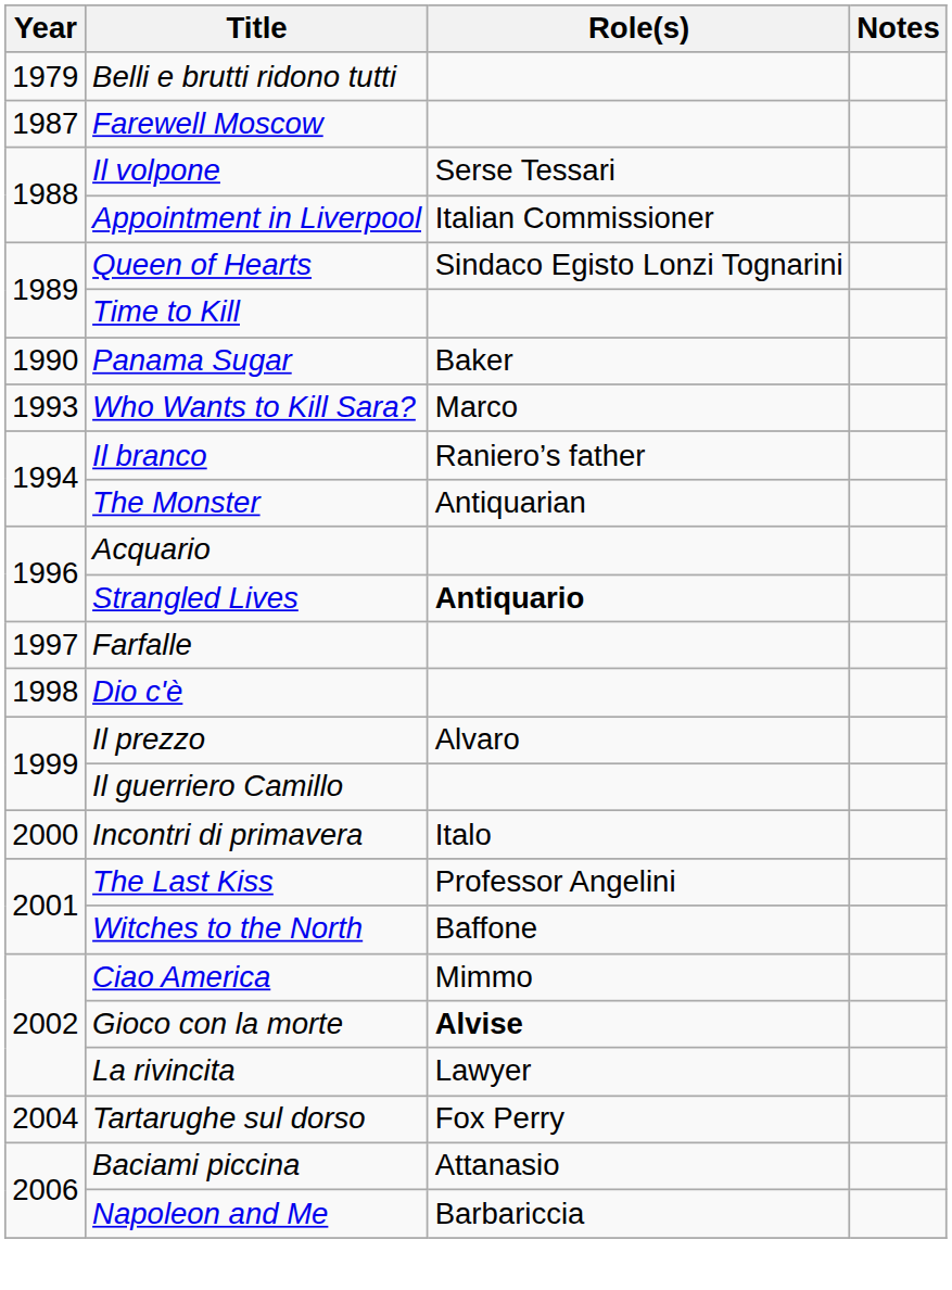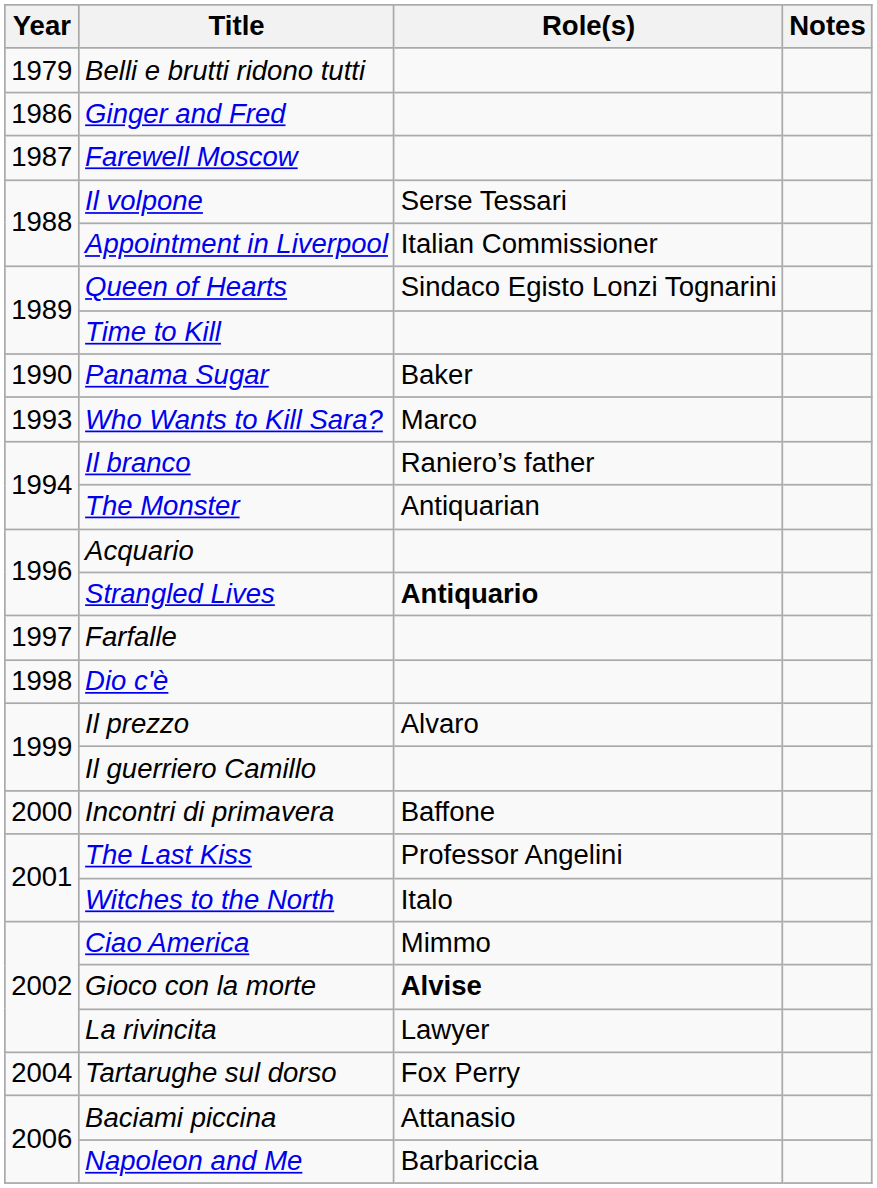 <table class="wikitable plainrowheaders sortable">
 <tr>
 <th scope="col">Year</th>
 <th scope="col">Title</th>
 <th scope="col">Role(s)</th>
 <th scope="col" class="unsortable">Notes</th>
 </tr>
 <tr>
 <td>1979</td>
 <td><em>Belli e brutti ridono tutti</em></td>
+<td></td>
+<td></td>
+</tr>
+<tr>
+<td>1986</td>
+<td><em><a href='#'>Ginger and Fred</a></em></td>
 <td></td>
 <td></td>
 </tr>
 <tr>
 <td>1987</td>
 <td><em><a href='#'>Farewell Moscow</a></em></td>
 <td></td>
 <td></td>
 </tr>
 <tr>
 <td rowspan=2>1988</td>
 <td><em><a href='#'>Il volpone</a></em></td>
 <td>Serse Tessari</td>
 <td></td>
 </tr>
 <tr>
 <td><em><a href='#'>Appointment in Liverpool</a></em></td>
 <td>Italian Commissioner</td>
 <td></td>
 </tr>
 <tr>
 <td rowspan=2>1989</td>
 <td><em><a href='#'>Queen of Hearts</a></em></td>
 <td>Sindaco Egisto Lonzi Tognarini</td>
 <td></td>
 </tr>
 <tr>
 <td><em><a href='#'>Time to Kill</a></em></td>
 <td></td>
 <td></td>
 </tr>
 <tr>
 <td>1990</td>
 <td><em><a href='#'>Panama Sugar</a></em></td>
 <td>Baker</td>
 <td></td>
 </tr>
 <tr>
 <td>1993</td>
 <td><em><a href='#'>Who Wants to Kill Sara?</a></em></td>
 <td>Marco</td>
 <td></td>
 </tr>
 <tr>
 <td rowspan=2>1994</td>
 <td><em><a href='#'>Il branco</a></em></td>
 <td>Raniero’s father</td>
 <td></td>
 </tr>
 <tr>
 <td><em><a href='#'>The Monster</a></em></td>
 <td>Antiquarian</td>
 <td></td>
 </tr>
 <tr>
 <td rowspan=2>1996</td>
 <td><em>Acquario</em></td>
 <td></td>
 <td></td>
 </tr>
 <tr>
 <td><em><a href='#'>Strangled Lives</a></em></td>
 <td><strong>Antiquario</strong></td>
 <td></td>
 </tr>
 <tr>
 <td>1997</td>
 <td><em>Farfalle</em></td>
 <td></td>
 <td></td>
 </tr>
 <tr>
 <td>1998</td>
 <td><em><a href='#'>Dio c'è</a></em></td>
 <td></td>
 <td></td>
 </tr>
 <tr>
 <td rowspan=2>1999</td>
 <td><em>Il prezzo</em></td>
 <td>Alvaro</td>
 <td></td>
 </tr>
 <tr>
 <td><em>Il guerriero Camillo</em></td>
 <td></td>
 <td></td>
 </tr>
 <tr>
 <td>2000</td>
 <td><em>Incontri di primavera</em></td>
-<td>Italo</td>
+<td>Baffone</td>
 <td></td>
 </tr>
 <tr>
 <td rowspan=2>2001</td>
 <td><em><a href='#'>The Last Kiss</a></em></td>
 <td>Professor Angelini</td>
 <td></td>
 </tr>
 <tr>
 <td><em><a href='#'>Witches to the North</a></em></td>
-<td>Baffone</td>
+<td>Italo</td>
 <td></td>
 </tr>
 <tr>
 <td rowspan=3>2002</td>
 <td><em><a href='#'>Ciao America</a></em></td>
 <td>Mimmo</td>
 <td></td>
 </tr>
 <tr>
 <td><em>Gioco con la morte</em></td>
 <td><strong>Alvise</strong></td>
 <td></td>
 </tr>
 <tr>
 <td><em>La rivincita</em></td>
 <td>Lawyer</td>
 <td></td>
 </tr>
 <tr>
 <td>2004</td>
 <td><em>Tartarughe sul dorso</em></td>
 <td>Fox Perry</td>
 <td></td>
 </tr>
 <tr>
 <td rowspan=2>2006</td>
 <td><em>Baciami piccina</em></td>
 <td>Attanasio</td>
 <td></td>
 </tr>
 <tr>
 <td><em><a href='#'>Napoleon and Me</a></em></td>
 <td>Barbariccia</td>
 <td></td>
 </tr>
 </table>
